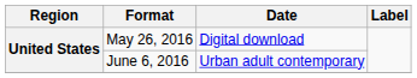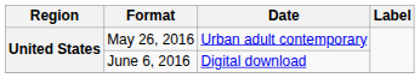 <table class="wikitable plainrowheaders unsortable">
 <tr>
 <th>Region</th>
 <th>Format</th>
 <th>Date</th>
 <th>Label</th>
 </tr>
 <tr>
 <th scope="row" rowspan="2">United States</th>
 <td>May 26, 2016</td>
-<td><a href='#'>Digital download</a></td>
+<td><a href='#'>Urban adult contemporary</a></td>
 <td rowspan="2"></td>
 </tr>
 <tr>
 <td>June 6, 2016</td>
-<td><a href='#'>Urban adult contemporary</a></td>
+<td><a href='#'>Digital download</a></td>
 </tr>
 <tr>
 </tr>
 </table>
